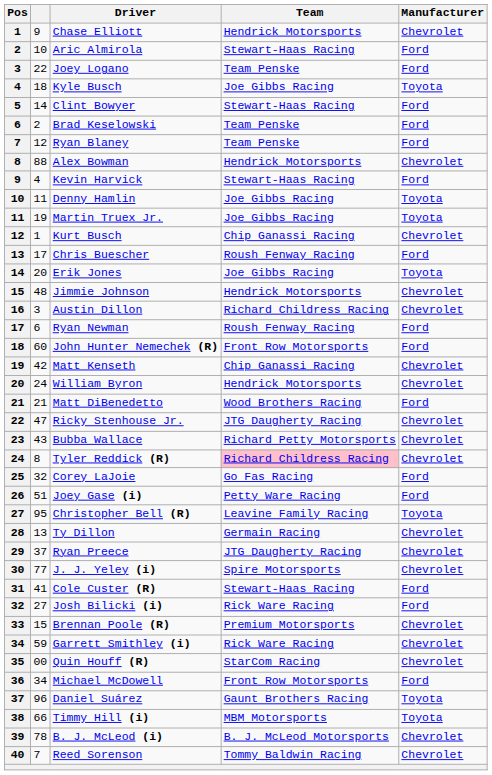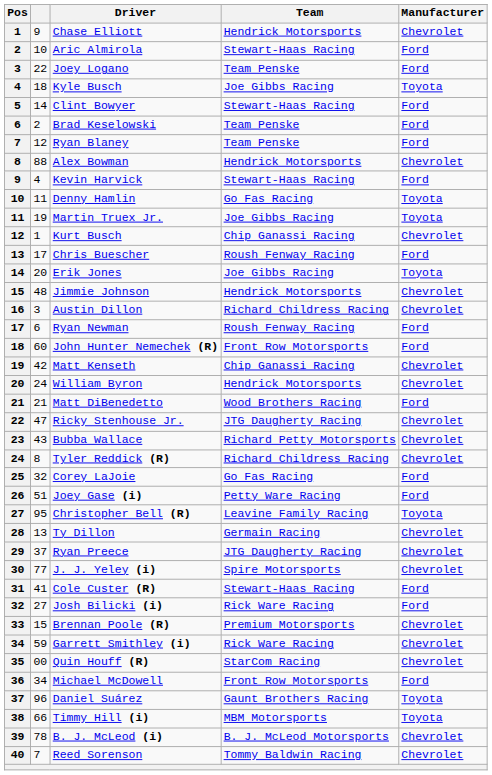 <table class="wikitable" style="font-size:95%">
 <tr>
 <th>Pos</th>
 <th></th>
 <th>Driver</th>
 <th>Team</th>
 <th>Manufacturer</th>
 </tr>
 <tr>
 <th>1</th>
 <td>9</td>
 <td><a href='#'>Chase Elliott</a></td>
 <td><a href='#'>Hendrick Motorsports</a></td>
 <td><a href='#'>Chevrolet</a></td>
 </tr>
 <tr>
 <th>2</th>
 <td>10</td>
 <td><a href='#'>Aric Almirola</a></td>
 <td><a href='#'>Stewart-Haas Racing</a></td>
 <td><a href='#'>Ford</a></td>
 </tr>
 <tr>
 <th>3</th>
 <td>22</td>
 <td><a href='#'>Joey Logano</a></td>
 <td><a href='#'>Team Penske</a></td>
 <td><a href='#'>Ford</a></td>
 </tr>
 <tr>
 <th>4</th>
 <td>18</td>
 <td><a href='#'>Kyle Busch</a></td>
 <td><a href='#'>Joe Gibbs Racing</a></td>
 <td><a href='#'>Toyota</a></td>
 </tr>
 <tr>
 <th>5</th>
 <td>14</td>
 <td><a href='#'>Clint Bowyer</a></td>
 <td><a href='#'>Stewart-Haas Racing</a></td>
 <td><a href='#'>Ford</a></td>
 </tr>
 <tr>
 <th>6</th>
 <td>2</td>
 <td><a href='#'>Brad Keselowski</a></td>
 <td><a href='#'>Team Penske</a></td>
 <td><a href='#'>Ford</a></td>
 </tr>
 <tr>
 <th>7</th>
 <td>12</td>
 <td><a href='#'>Ryan Blaney</a></td>
 <td><a href='#'>Team Penske</a></td>
 <td><a href='#'>Ford</a></td>
 </tr>
 <tr>
 <th>8</th>
 <td>88</td>
 <td><a href='#'>Alex Bowman</a></td>
 <td><a href='#'>Hendrick Motorsports</a></td>
 <td><a href='#'>Chevrolet</a></td>
 </tr>
 <tr>
 <th>9</th>
 <td>4</td>
 <td><a href='#'>Kevin Harvick</a></td>
 <td><a href='#'>Stewart-Haas Racing</a></td>
 <td><a href='#'>Ford</a></td>
 </tr>
 <tr>
 <th>10</th>
 <td>11</td>
 <td><a href='#'>Denny Hamlin</a></td>
-<td><a href='#'>Joe Gibbs Racing</a></td>
+<td><a href='#'>Go Fas Racing</a></td>
 <td><a href='#'>Toyota</a></td>
 </tr>
 <tr>
 <th>11</th>
 <td>19</td>
 <td><a href='#'>Martin Truex Jr.</a></td>
 <td><a href='#'>Joe Gibbs Racing</a></td>
 <td><a href='#'>Toyota</a></td>
 </tr>
 <tr>
 <th>12</th>
 <td>1</td>
 <td><a href='#'>Kurt Busch</a></td>
 <td><a href='#'>Chip Ganassi Racing</a></td>
 <td><a href='#'>Chevrolet</a></td>
 </tr>
 <tr>
 <th>13</th>
 <td>17</td>
 <td><a href='#'>Chris Buescher</a></td>
 <td><a href='#'>Roush Fenway Racing</a></td>
 <td><a href='#'>Ford</a></td>
 </tr>
 <tr>
 <th>14</th>
 <td>20</td>
 <td><a href='#'>Erik Jones</a></td>
 <td><a href='#'>Joe Gibbs Racing</a></td>
 <td><a href='#'>Toyota</a></td>
 </tr>
 <tr>
 <th>15</th>
 <td>48</td>
 <td><a href='#'>Jimmie Johnson</a></td>
 <td><a href='#'>Hendrick Motorsports</a></td>
 <td><a href='#'>Chevrolet</a></td>
 </tr>
 <tr>
 <th>16</th>
 <td>3</td>
 <td><a href='#'>Austin Dillon</a></td>
 <td><a href='#'>Richard Childress Racing</a></td>
 <td><a href='#'>Chevrolet</a></td>
 </tr>
 <tr>
 <th>17</th>
 <td>6</td>
 <td><a href='#'>Ryan Newman</a></td>
 <td><a href='#'>Roush Fenway Racing</a></td>
 <td><a href='#'>Ford</a></td>
 </tr>
 <tr>
 <th>18</th>
 <td>60</td>
 <td><a href='#'>John Hunter Nemechek</a> <strong>(R)</strong></td>
 <td><a href='#'>Front Row Motorsports</a></td>
 <td><a href='#'>Ford</a></td>
 </tr>
 <tr>
 <th>19</th>
 <td>42</td>
 <td><a href='#'>Matt Kenseth</a></td>
 <td><a href='#'>Chip Ganassi Racing</a></td>
 <td><a href='#'>Chevrolet</a></td>
 </tr>
 <tr>
 <th>20</th>
 <td>24</td>
 <td><a href='#'>William Byron</a></td>
 <td><a href='#'>Hendrick Motorsports</a></td>
 <td><a href='#'>Chevrolet</a></td>
 </tr>
 <tr>
 <th>21</th>
 <td>21</td>
 <td><a href='#'>Matt DiBenedetto</a></td>
 <td><a href='#'>Wood Brothers Racing</a></td>
 <td><a href='#'>Ford</a></td>
 </tr>
 <tr>
 <th>22</th>
 <td>47</td>
 <td><a href='#'>Ricky Stenhouse Jr.</a></td>
 <td><a href='#'>JTG Daugherty Racing</a></td>
 <td><a href='#'>Chevrolet</a></td>
 </tr>
 <tr>
 <th>23</th>
 <td>43</td>
 <td><a href='#'>Bubba Wallace</a></td>
 <td><a href='#'>Richard Petty Motorsports</a></td>
 <td><a href='#'>Chevrolet</a></td>
 </tr>
 <tr>
 <th>24</th>
 <td>8</td>
 <td><a href='#'>Tyler Reddick</a> <strong>(R)</strong></td>
-<td style="background: pink;"><a href='#'>Richard Childress Racing</a></td>
+<td><a href='#'>Richard Childress Racing</a></td>
 <td><a href='#'>Chevrolet</a></td>
 </tr>
 <tr>
 <th>25</th>
 <td>32</td>
 <td><a href='#'>Corey LaJoie</a></td>
 <td><a href='#'>Go Fas Racing</a></td>
 <td><a href='#'>Ford</a></td>
 </tr>
 <tr>
 <th>26</th>
 <td>51</td>
 <td><a href='#'>Joey Gase</a> <strong>(i)</strong></td>
 <td><a href='#'>Petty Ware Racing</a></td>
 <td><a href='#'>Ford</a></td>
 </tr>
 <tr>
 <th>27</th>
 <td>95</td>
 <td><a href='#'>Christopher Bell</a> <strong>(R)</strong></td>
 <td><a href='#'>Leavine Family Racing</a></td>
 <td><a href='#'>Toyota</a></td>
 </tr>
 <tr>
 <th>28</th>
 <td>13</td>
 <td><a href='#'>Ty Dillon</a></td>
 <td><a href='#'>Germain Racing</a></td>
 <td><a href='#'>Chevrolet</a></td>
 </tr>
 <tr>
 <th>29</th>
 <td>37</td>
 <td><a href='#'>Ryan Preece</a></td>
 <td><a href='#'>JTG Daugherty Racing</a></td>
 <td><a href='#'>Chevrolet</a></td>
 </tr>
 <tr>
 <th>30</th>
 <td>77</td>
 <td><a href='#'>J. J. Yeley</a> <strong>(i)</strong></td>
 <td><a href='#'>Spire Motorsports</a></td>
 <td><a href='#'>Chevrolet</a></td>
 </tr>
 <tr>
 <th>31</th>
 <td>41</td>
 <td><a href='#'>Cole Custer</a> <strong>(R)</strong></td>
 <td><a href='#'>Stewart-Haas Racing</a></td>
 <td><a href='#'>Ford</a></td>
 </tr>
 <tr>
 <th>32</th>
 <td>27</td>
 <td><a href='#'>Josh Bilicki</a> <strong>(i)</strong></td>
 <td><a href='#'>Rick Ware Racing</a></td>
 <td><a href='#'>Ford</a></td>
 </tr>
 <tr>
 <th>33</th>
 <td>15</td>
 <td><a href='#'>Brennan Poole</a> <strong>(R)</strong></td>
 <td><a href='#'>Premium Motorsports</a></td>
 <td><a href='#'>Chevrolet</a></td>
 </tr>
 <tr>
 <th>34</th>
 <td>59</td>
 <td><a href='#'>Garrett Smithley</a> <strong>(i)</strong></td>
 <td><a href='#'>Rick Ware Racing</a></td>
 <td><a href='#'>Chevrolet</a></td>
 </tr>
 <tr>
 <th>35</th>
 <td>00</td>
 <td><a href='#'>Quin Houff</a> <strong>(R)</strong></td>
 <td><a href='#'>StarCom Racing</a></td>
 <td><a href='#'>Chevrolet</a></td>
 </tr>
 <tr>
 <th>36</th>
 <td>34</td>
 <td><a href='#'>Michael McDowell</a></td>
 <td><a href='#'>Front Row Motorsports</a></td>
 <td><a href='#'>Ford</a></td>
 </tr>
 <tr>
 <th>37</th>
 <td>96</td>
 <td><a href='#'>Daniel Suárez</a></td>
 <td><a href='#'>Gaunt Brothers Racing</a></td>
 <td><a href='#'>Toyota</a></td>
 </tr>
 <tr>
 <th>38</th>
 <td>66</td>
 <td><a href='#'>Timmy Hill</a> <strong>(i)</strong></td>
 <td><a href='#'>MBM Motorsports</a></td>
 <td><a href='#'>Toyota</a></td>
 </tr>
 <tr>
 <th>39</th>
 <td>78</td>
 <td><a href='#'>B. J. McLeod</a> <strong>(i)</strong></td>
 <td><a href='#'>B. J. McLeod Motorsports</a></td>
 <td><a href='#'>Chevrolet</a></td>
 </tr>
 <tr>
 <th>40</th>
 <td>7</td>
 <td><a href='#'>Reed Sorenson</a></td>
 <td><a href='#'>Tommy Baldwin Racing</a></td>
 <td><a href='#'>Chevrolet</a></td>
 </tr>
 <tr>
 <th colspan="7"></th>
 </tr>
 </table>
